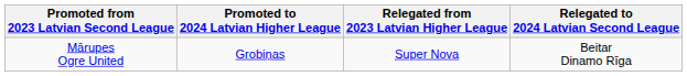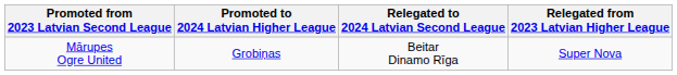 <table class="wikitable">
 <tr>
 <th>Promoted from<br><a href='#'>2023 Latvian Second League</a></th>
 <th>Promoted to<br><a href='#'>2024 Latvian Higher League</a></th>
+<th>Relegated to<br><a href='#'>2024 Latvian Second League</a></th>
 <th>Relegated from<br><a href='#'>2023 Latvian Higher League</a></th>
-<th>Relegated to<br><a href='#'>2024 Latvian Second League</a></th>
 </tr>
 <tr>
 <td align=center><a href='#'>Mārupes</a><br><a href='#'>Ogre United</a></td>
 <td align=center><a href='#'>Grobiņas</a></td>
+<td align=center>Beitar<br>Dinamo Rīga</td>
 <td align=center><a href='#'>Super Nova</a></td>
-<td align=center>Beitar<br>Dinamo Rīga</td>
 </tr>
 </table>
